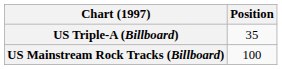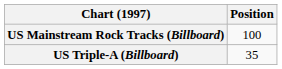 <table class="wikitable plainrowheaders" style="text-align:center">
 <tr>
 <th>Chart (1997)</th>
 <th>Position</th>
 </tr>
 <tr>
+<th scope="row">US Mainstream Rock Tracks (<em>Billboard</em>)</th>
+<td>100</td>
+</tr>
+<tr>
 <th scope="row">US Triple-A (<em>Billboard</em>)</th>
 <td>35</td>
 </tr>
-<tr>
-<th scope="row">US Mainstream Rock Tracks (<em>Billboard</em>)</th>
-<td>100</td>
-</tr>
 </table>
